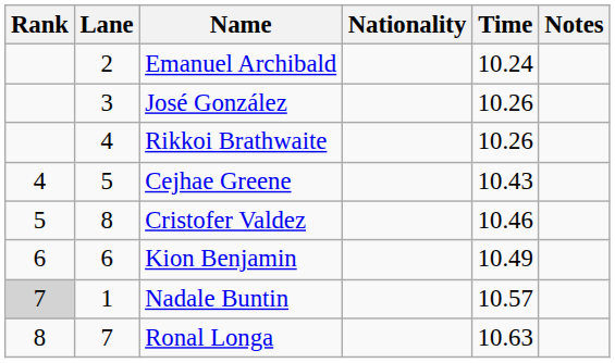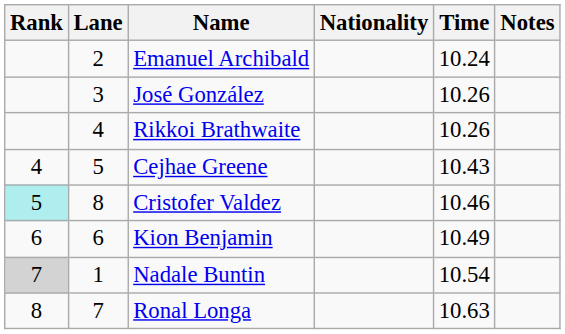 <table class="wikitable sortable" style="text-align:center">
 <tr>
 <th>Rank</th>
 <th>Lane</th>
 <th>Name</th>
 <th>Nationality</th>
 <th>Time</th>
 <th>Notes</th>
 </tr>
 <tr>
 <td></td>
 <td>2</td>
 <td align=left><a href='#'>Emanuel Archibald</a></td>
 <td align=left></td>
 <td>10.24</td>
 <td></td>
 </tr>
 <tr>
 <td></td>
 <td>3</td>
 <td align=left><a href='#'>José González</a></td>
 <td align=left></td>
 <td>10.26</td>
 <td></td>
 </tr>
 <tr>
 <td></td>
 <td>4</td>
 <td align=left><a href='#'>Rikkoi Brathwaite</a></td>
 <td align=left></td>
 <td>10.26</td>
 <td></td>
 </tr>
 <tr>
 <td>4</td>
 <td>5</td>
 <td align=left><a href='#'>Cejhae Greene</a></td>
 <td align=left></td>
 <td>10.43</td>
 <td></td>
 </tr>
 <tr>
-<td>5</td>
+<td style="background: paleturquoise;">5</td>
 <td>8</td>
 <td align=left><a href='#'>Cristofer Valdez</a></td>
 <td align=left></td>
 <td>10.46</td>
 <td></td>
 </tr>
 <tr>
 <td>6</td>
 <td>6</td>
 <td align=left><a href='#'>Kion Benjamin</a></td>
 <td align=left></td>
 <td>10.49</td>
 <td></td>
 </tr>
 <tr>
 <td style="background: lightgrey;">7</td>
 <td>1</td>
 <td align=left><a href='#'>Nadale Buntin</a></td>
 <td align=left></td>
-<td>10.57</td>
+<td>10.54</td>
 <td></td>
 </tr>
 <tr>
 <td>8</td>
 <td>7</td>
 <td align=left><a href='#'>Ronal Longa</a></td>
 <td align=left></td>
 <td>10.63</td>
 <td></td>
 </tr>
 </table>
